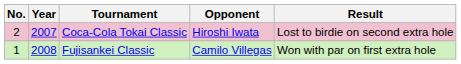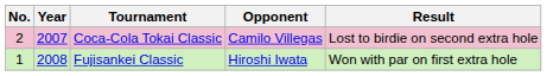 <table class="wikitable" style="font-size:95%;">
 <tr>
 <th>No.</th>
 <th>Year</th>
 <th>Tournament</th>
 <th>Opponent</th>
 <th>Result</th>
 </tr>
 <tr style="background:#F2C1D1;">
 <td align=center>2</td>
 <td><a href='#'>2007</a></td>
 <td><a href='#'>Coca-Cola Tokai Classic</a></td>
-<td> <a href='#'>Hiroshi Iwata</a></td>
+<td> <a href='#'>Camilo Villegas</a></td>
 <td>Lost to birdie on second extra hole</td>
 </tr>
 <tr style="background:#D0F0C0;">
 <td align=center>1</td>
 <td><a href='#'>2008</a></td>
 <td><a href='#'>Fujisankei Classic</a></td>
-<td> <a href='#'>Camilo Villegas</a></td>
+<td> <a href='#'>Hiroshi Iwata</a></td>
 <td>Won with par on first extra hole</td>
 </tr>
 </table>
